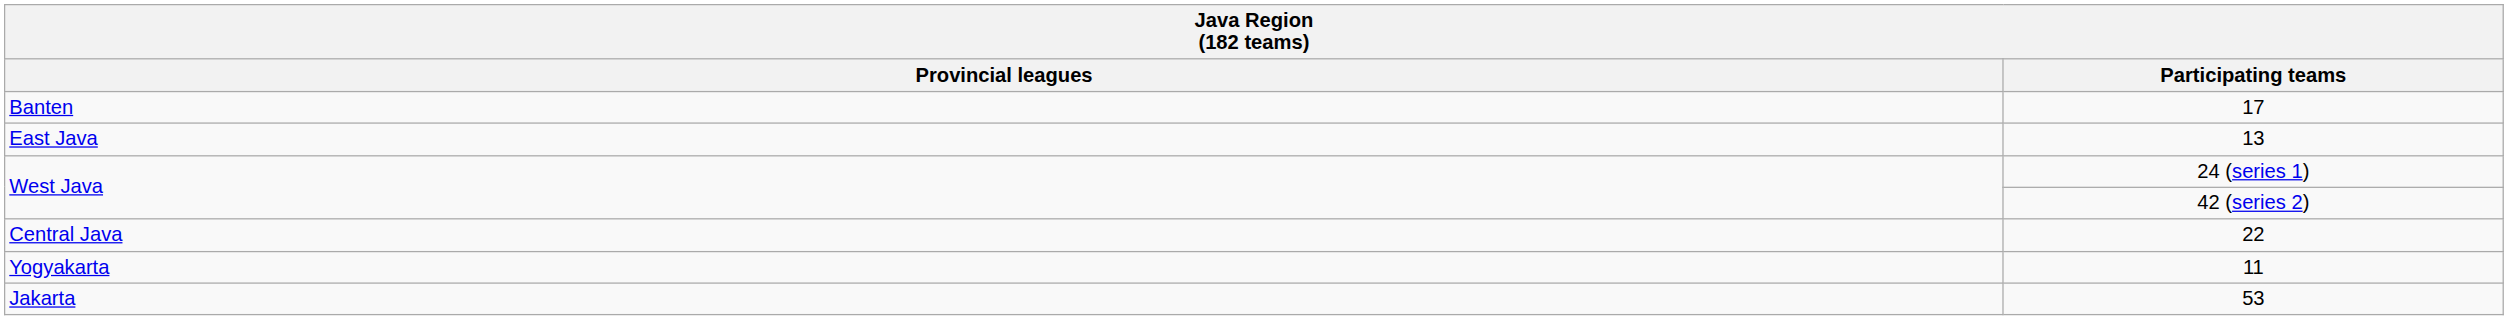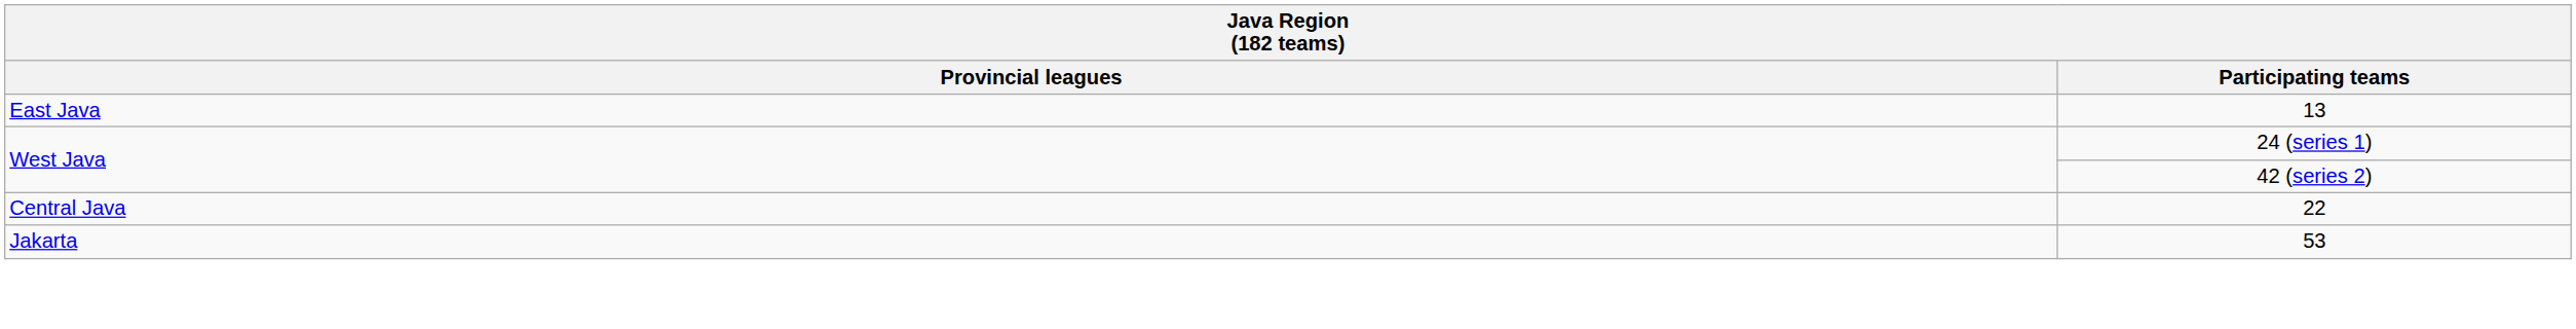 <table class="wikitable sortable" style="width:100%;">
 <tr>
 <th colspan="2"><strong>Java Region</strong><br>(182 teams)</th>
 </tr>
 <tr>
 <th style="width:80%;">Provincial leagues</th>
 <th style="width:20%;">Participating teams</th>
-</tr>
-<tr>
-<td> <a href='#'>Banten</a></td>
-<td align=center>17</td>
 </tr>
 <tr>
 <td> <a href='#'>East Java</a></td>
 <td align=center>13</td>
 </tr>
 <tr>
 <td rowspan="2"> <a href='#'>West Java</a></td>
 <td align=center>24 (<a href='#'>series 1</a>)</td>
 </tr>
 <tr>
 <td align=center>42 (<a href='#'>series 2</a>)</td>
 </tr>
 <tr>
 <td> <a href='#'>Central Java</a></td>
 <td align=center>22</td>
 </tr>
 <tr>
-<td> <a href='#'>Yogyakarta</a></td>
-<td align=center>11</td>
-</tr>
-<tr>
 <td> <a href='#'>Jakarta</a></td>
 <td align=center>53</td>
 </tr>
 </table>
